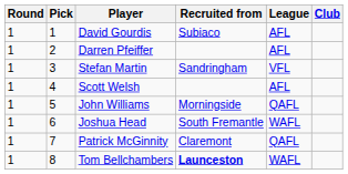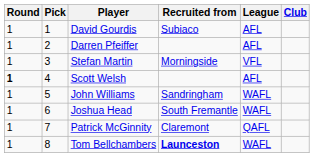 <table class="wikitable sortable">
 <tr>
 <th>Round</th>
 <th>Pick</th>
 <th>Player</th>
 <th>Recruited from</th>
 <th>League</th>
 <th><a href='#'>Club</a></th>
 </tr>
 <tr>
 <td>1</td>
 <td>1</td>
 <td><a href='#'>David Gourdis</a></td>
 <td><a href='#'>Subiaco</a></td>
 <td><a href='#'>AFL</a></td>
 <td></td>
 </tr>
 <tr>
 <td>1</td>
 <td>2</td>
 <td><a href='#'>Darren Pfeiffer</a></td>
 <td></td>
 <td><a href='#'>AFL</a></td>
 <td></td>
 </tr>
 <tr>
 <td>1</td>
 <td>3</td>
 <td><a href='#'>Stefan Martin</a></td>
-<td><a href='#'>Sandringham</a></td>
+<td><a href='#'>Morningside</a></td>
 <td><a href='#'>VFL</a></td>
 <td></td>
 </tr>
 <tr>
-<td>1</td>
+<td><strong>1</strong></td>
 <td>4</td>
 <td><a href='#'>Scott Welsh</a></td>
 <td></td>
 <td><a href='#'>AFL</a></td>
 <td></td>
 </tr>
 <tr>
 <td>1</td>
 <td>5</td>
 <td><a href='#'>John Williams</a></td>
-<td><a href='#'>Morningside</a></td>
-<td><a href='#'>QAFL</a></td>
+<td><a href='#'>Sandringham</a></td>
+<td><a href='#'>WAFL</a></td>
 <td></td>
 </tr>
 <tr>
 <td>1</td>
 <td>6</td>
 <td><a href='#'>Joshua Head</a></td>
 <td><a href='#'>South Fremantle</a></td>
 <td><a href='#'>WAFL</a></td>
 <td></td>
 </tr>
 <tr>
 <td>1</td>
 <td>7</td>
 <td><a href='#'>Patrick McGinnity</a></td>
 <td><a href='#'>Claremont</a></td>
 <td><a href='#'>QAFL</a></td>
 <td></td>
 </tr>
 <tr>
 <td>1</td>
 <td>8</td>
 <td><a href='#'>Tom Bellchambers</a></td>
 <td><strong><a href='#'>Launceston</a></strong></td>
 <td><a href='#'>WAFL</a></td>
 <td></td>
 </tr>
 </table>
